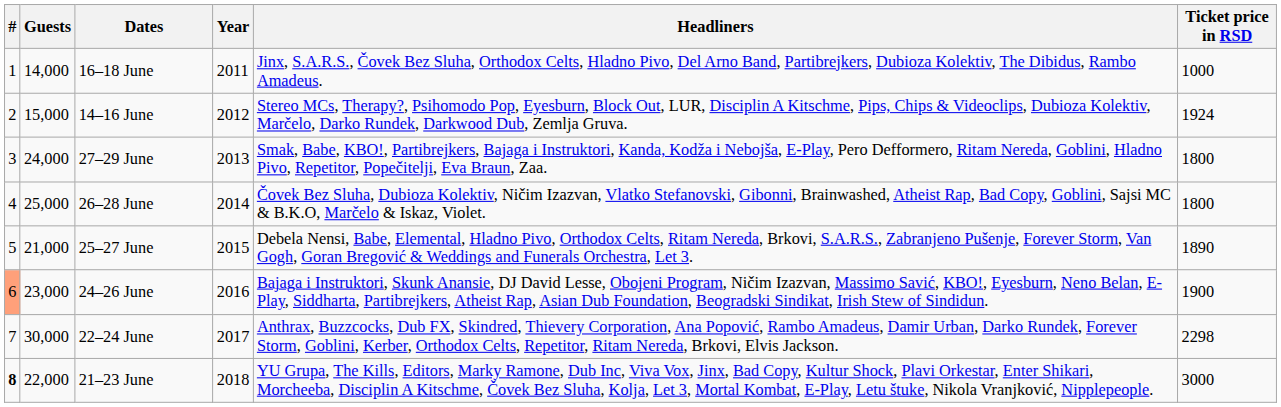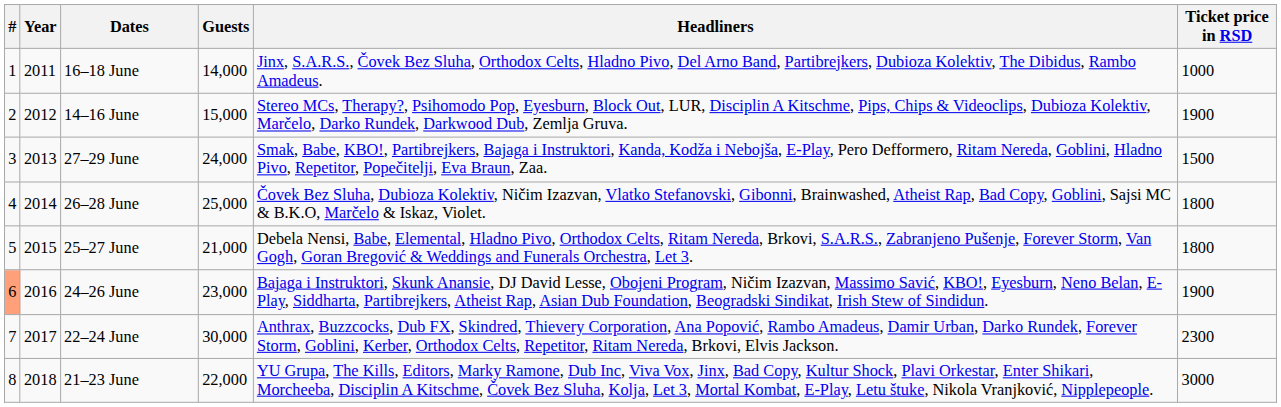 <table class="wikitable sortable">
 <tr>
 <th>#</th>
+<th>Year</th>
+<th style="width:8em">Dates</th>
 <th>Guests</th>
-<th style="width:8em">Dates</th>
-<th>Year</th>
 <th class="unsortable">Headliners</th>
 <th>Ticket price in <a href='#'>RSD</a></th>
 </tr>
 <tr>
 <td>1</td>
+<td>2011</td>
+<td>16–18 June</td>
 <td>14,000</td>
-<td>16–18 June</td>
-<td>2011</td>
 <td><a href='#'>Jinx</a>, <a href='#'>S.A.R.S.</a>, <a href='#'>Čovek Bez Sluha</a>, <a href='#'>Orthodox Celts</a>, <a href='#'>Hladno Pivo</a>, <a href='#'>Del Arno Band</a>, <a href='#'>Partibrejkers</a>, <a href='#'>Dubioza Kolektiv</a>, <a href='#'>The Dibidus</a>, <a href='#'>Rambo Amadeus</a>.</td>
 <td>1000</td>
 </tr>
 <tr>
 <td>2</td>
+<td>2012</td>
+<td>14–16 June</td>
 <td>15,000</td>
-<td>14–16 June</td>
-<td>2012</td>
 <td><a href='#'>Stereo MCs</a>, <a href='#'>Therapy?</a>, <a href='#'>Psihomodo Pop</a>, <a href='#'>Eyesburn</a>, <a href='#'>Block Out</a>, LUR, <a href='#'>Disciplin A Kitschme</a>, <a href='#'>Pips, Chips & Videoclips</a>, <a href='#'>Dubioza Kolektiv</a>, <a href='#'>Marčelo</a>, <a href='#'>Darko Rundek</a>, <a href='#'>Darkwood Dub</a>, Zemlja Gruva.</td>
-<td>1924</td>
+<td>1900</td>
 </tr>
 <tr>
 <td>3</td>
+<td>2013</td>
+<td>27–29 June</td>
 <td>24,000</td>
-<td>27–29 June</td>
-<td>2013</td>
 <td><a href='#'>Smak</a>, <a href='#'>Babe</a>, <a href='#'>KBO!</a>, <a href='#'>Partibrejkers</a>, <a href='#'>Bajaga i Instruktori</a>, <a href='#'>Kanda, Kodža i Nebojša</a>, <a href='#'>E-Play</a>, Pero Defformero, <a href='#'>Ritam Nereda</a>, <a href='#'>Goblini</a>, <a href='#'>Hladno Pivo</a>, <a href='#'>Repetitor</a>, <a href='#'>Popečitelji</a>, <a href='#'>Eva Braun</a>, Zaa.</td>
-<td>1800</td>
+<td>1500</td>
 </tr>
 <tr>
 <td>4</td>
+<td>2014</td>
+<td>26–28 June</td>
 <td>25,000</td>
-<td>26–28 June</td>
-<td>2014</td>
 <td><a href='#'>Čovek Bez Sluha</a>, <a href='#'>Dubioza Kolektiv</a>, Ničim Izazvan, <a href='#'>Vlatko Stefanovski</a>, <a href='#'>Gibonni</a>, Brainwashed, <a href='#'>Atheist Rap</a>, <a href='#'>Bad Copy</a>, <a href='#'>Goblini</a>, Sajsi MC & B.K.O, <a href='#'>Marčelo</a> & Iskaz, Violet.</td>
 <td>1800</td>
 </tr>
 <tr>
 <td>5</td>
+<td>2015</td>
+<td>25–27 June</td>
 <td>21,000</td>
-<td>25–27 June</td>
-<td>2015</td>
 <td>Debela Nensi, <a href='#'>Babe</a>, <a href='#'>Elemental</a>, <a href='#'>Hladno Pivo</a>, <a href='#'>Orthodox Celts</a>, <a href='#'>Ritam Nereda</a>, Brkovi, <a href='#'>S.A.R.S.</a>, <a href='#'>Zabranjeno Pušenje</a>, <a href='#'>Forever Storm</a>, <a href='#'>Van Gogh</a>, <a href='#'>Goran Bregović & Weddings and Funerals Orchestra</a>, <a href='#'>Let 3</a>.</td>
-<td>1890</td>
+<td>1800</td>
 </tr>
 <tr>
 <td style="background: lightsalmon;">6</td>
+<td>2016</td>
+<td>24–26 June</td>
 <td>23,000</td>
-<td>24–26 June</td>
-<td>2016</td>
 <td><a href='#'>Bajaga i Instruktori</a>, <a href='#'>Skunk Anansie</a>, DJ David Lesse, <a href='#'>Obojeni Program</a>, Ničim Izazvan, <a href='#'>Massimo Savić</a>, <a href='#'>KBO!</a>, <a href='#'>Eyesburn</a>, <a href='#'>Neno Belan</a>, <a href='#'>E-Play</a>, <a href='#'>Siddharta</a>, <a href='#'>Partibrejkers</a>, <a href='#'>Atheist Rap</a>, <a href='#'>Asian Dub Foundation</a>, <a href='#'>Beogradski Sindikat</a>, <a href='#'>Irish Stew of Sindidun</a>.</td>
 <td>1900</td>
 </tr>
 <tr>
 <td>7</td>
+<td>2017</td>
+<td>22–24 June</td>
 <td>30,000</td>
-<td>22–24 June</td>
-<td>2017</td>
 <td><a href='#'>Anthrax</a>, <a href='#'>Buzzcocks</a>, <a href='#'>Dub FX</a>, <a href='#'>Skindred</a>, <a href='#'>Thievery Corporation</a>, <a href='#'>Ana Popović</a>, <a href='#'>Rambo Amadeus</a>, <a href='#'>Damir Urban</a>, <a href='#'>Darko Rundek</a>, <a href='#'>Forever Storm</a>, <a href='#'>Goblini</a>, <a href='#'>Kerber</a>, <a href='#'>Orthodox Celts</a>, <a href='#'>Repetitor</a>, <a href='#'>Ritam Nereda</a>, Brkovi, Elvis Jackson.</td>
-<td>2298</td>
+<td>2300</td>
 </tr>
 <tr>
-<td><strong>8</strong></td>
+<td>8</td>
+<td>2018</td>
+<td>21–23 June</td>
 <td>22,000</td>
-<td>21–23 June</td>
-<td>2018</td>
 <td><a href='#'>YU Grupa</a>, <a href='#'>The Kills</a>, <a href='#'>Editors</a>, <a href='#'>Marky Ramone</a>, <a href='#'>Dub Inc</a>, <a href='#'>Viva Vox</a>, <a href='#'>Jinx</a>, <a href='#'>Bad Copy</a>, <a href='#'>Kultur Shock</a>, <a href='#'>Plavi Orkestar</a>, <a href='#'>Enter Shikari</a>, <a href='#'>Morcheeba</a>, <a href='#'>Disciplin A Kitschme</a>, <a href='#'>Čovek Bez Sluha</a>, <a href='#'>Kolja</a>, <a href='#'>Let 3</a>, <a href='#'>Mortal Kombat</a>, <a href='#'>E-Play</a>, <a href='#'>Letu štuke</a>, Nikola Vranjković, <a href='#'>Nipplepeople</a>.</td>
 <td>3000</td>
 </tr>
 </table>
